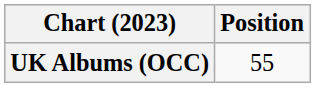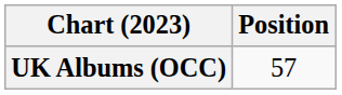 <table class="wikitable plainrowheaders" style="text-align:center">
 <tr>
 <th scope="col">Chart (2023)</th>
 <th scope="col">Position</th>
 </tr>
 <tr>
 <th scope="row">UK Albums (OCC)</th>
-<td>55</td>
+<td>57</td>
 </tr>
 </table>
